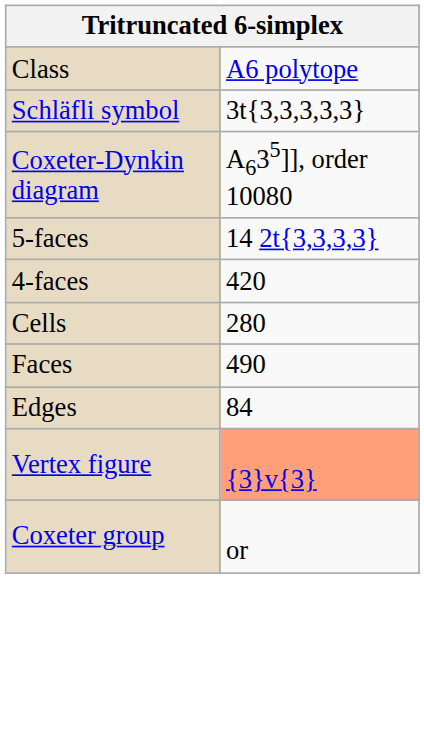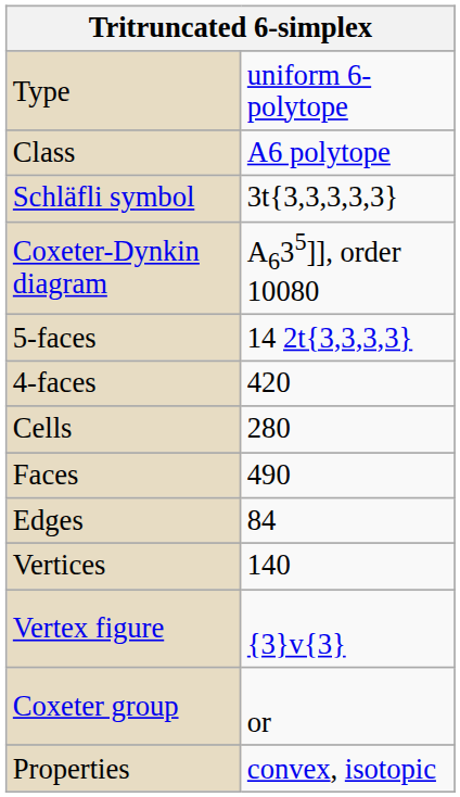 <table class="wikitable" align="right" style="margin-left:10px" width="250">
 <tr>
 <th bgcolor=#e7dcc3 colspan=2>Tritruncated 6-simplex</th>
+</tr>
+<tr>
+<td bgcolor=#e7dcc3>Type</td>
+<td><a href='#'>uniform 6-polytope</a></td>
 </tr>
 <tr>
 <td bgcolor=#e7dcc3>Class</td>
 <td><a href='#'>A6 polytope</a></td>
 </tr>
 <tr>
 <td bgcolor=#e7dcc3><a href='#'>Schläfli symbol</a></td>
 <td>3t{3,3,3,3,3}</td>
 </tr>
 <tr>
 <td bgcolor=#e7dcc3><a href='#'>Coxeter-Dynkin diagram</a></td>
 <td>A<sub>6</sub>3<sup>5</sup>]], order 10080</td>
 </tr>
 <tr>
 <td bgcolor=#e7dcc3>5-faces</td>
 <td>14 <a href='#'>2t{3,3,3,3}</a></td>
 </tr>
 <tr>
 <td bgcolor=#e7dcc3>4-faces</td>
 <td>420</td>
 </tr>
 <tr>
 <td bgcolor=#e7dcc3>Cells</td>
 <td>280</td>
 </tr>
 <tr>
 <td bgcolor=#e7dcc3>Faces</td>
 <td>490</td>
 </tr>
 <tr>
 <td bgcolor=#e7dcc3>Edges</td>
 <td>84</td>
 </tr>
 <tr>
+<td bgcolor=#e7dcc3>Vertices</td>
+<td>140</td>
+</tr>
+<tr>
 <td bgcolor=#e7dcc3><a href='#'>Vertex figure</a></td>
-<td style="background: lightsalmon;"><br><a href='#'>{3}v{3}</a></td>
+<td><br><a href='#'>{3}v{3}</a></td>
 </tr>
 <tr>
 <td bgcolor=#e7dcc3><a href='#'>Coxeter group</a></td>
 <td><br>or </td>
 </tr>
+<tr>
+<td bgcolor=#e7dcc3>Properties</td>
+<td><a href='#'>convex</a>, <a href='#'>isotopic</a></td>
+</tr>
 </table>
